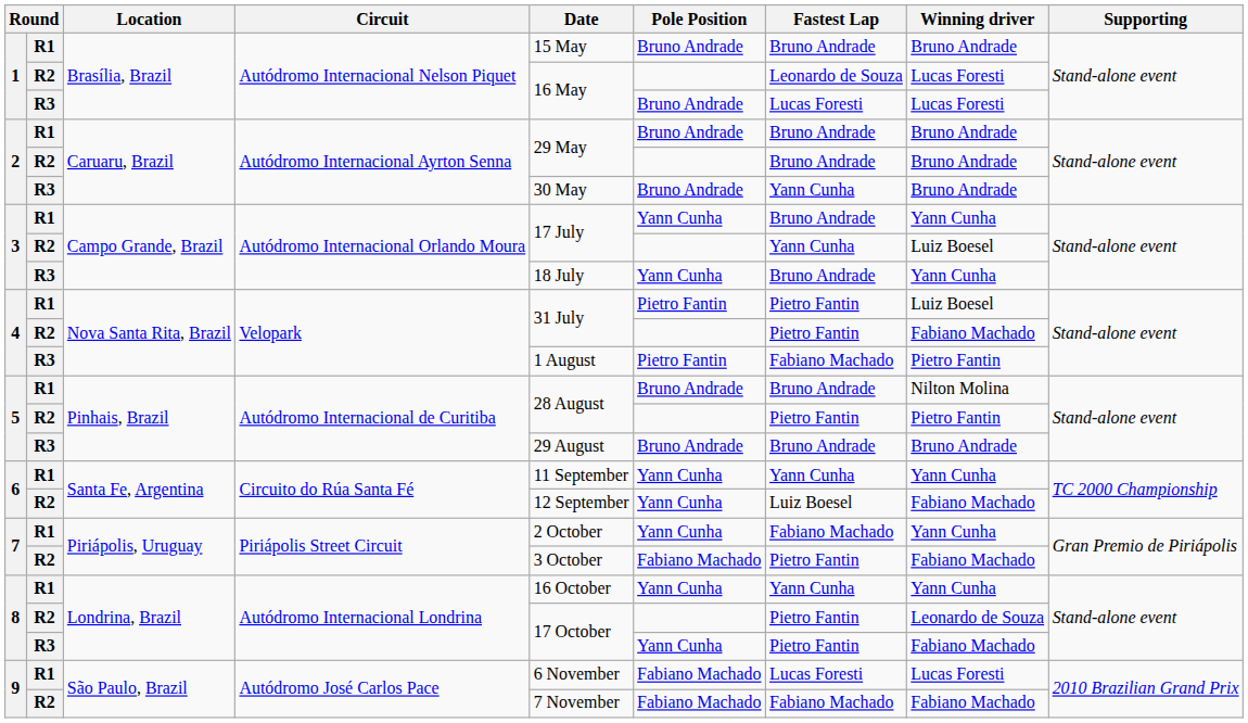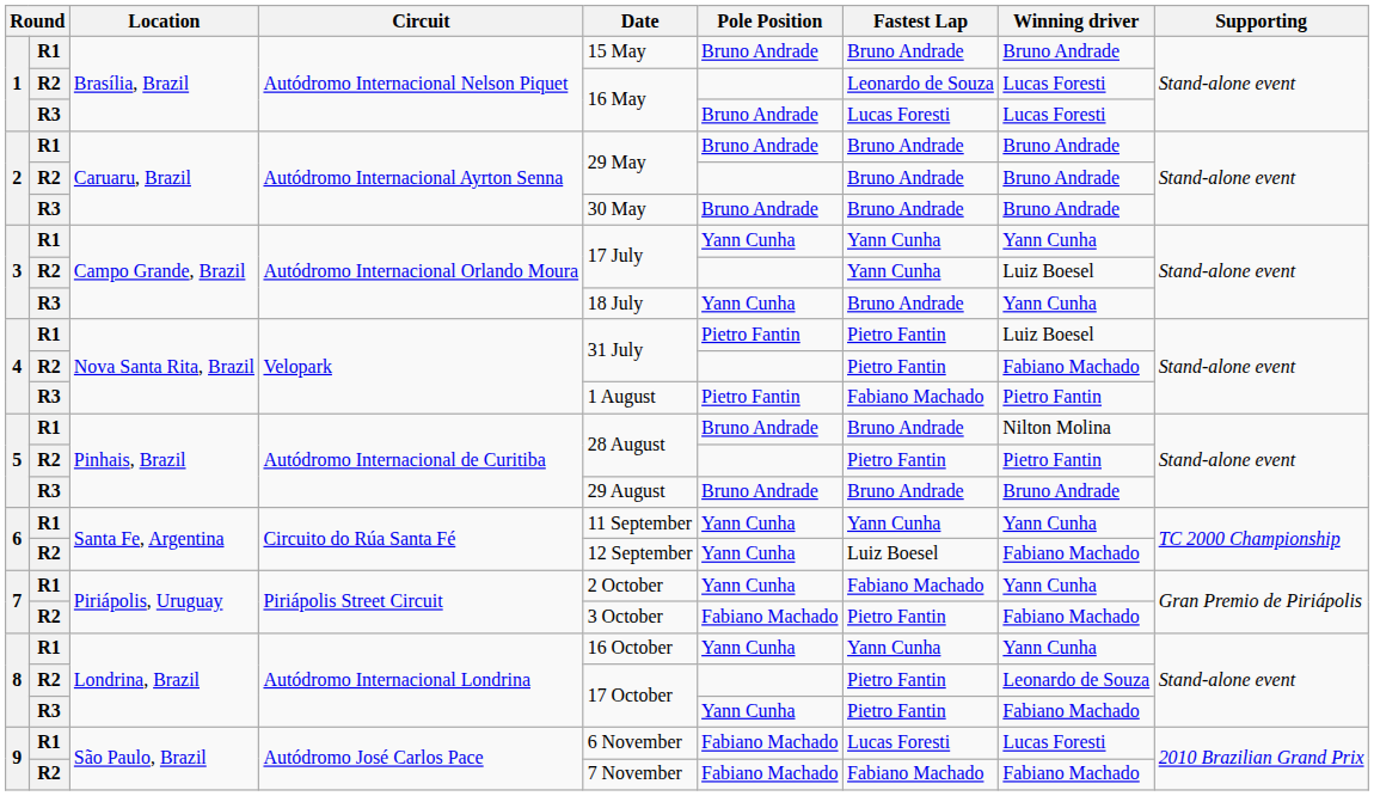 <table class="wikitable" style="font-size: 85%">
 <tr>
 <th colspan=2>Round</th>
 <th>Location</th>
 <th>Circuit</th>
 <th>Date</th>
 <th>Pole Position</th>
 <th>Fastest Lap</th>
 <th>Winning driver</th>
 <th>Supporting</th>
 </tr>
 <tr>
 <th rowspan=3>1</th>
 <th>R1</th>
 <td rowspan=3> <a href='#'>Brasília</a>, <a href='#'>Brazil</a></td>
 <td rowspan=3><a href='#'>Autódromo Internacional Nelson Piquet</a></td>
 <td>15 May</td>
 <td nowrap> <a href='#'>Bruno Andrade</a></td>
 <td nowrap> <a href='#'>Bruno Andrade</a></td>
 <td nowrap> <a href='#'>Bruno Andrade</a></td>
 <td rowspan=3><em>Stand-alone event</em></td>
 </tr>
 <tr>
 <th>R2</th>
 <td rowspan=2>16 May</td>
 <td></td>
 <td nowrap> <a href='#'>Leonardo de Souza</a></td>
 <td> <a href='#'>Lucas Foresti</a></td>
 </tr>
 <tr>
 <th>R3</th>
 <td> <a href='#'>Bruno Andrade</a></td>
 <td> <a href='#'>Lucas Foresti</a></td>
 <td> <a href='#'>Lucas Foresti</a></td>
 </tr>
 <tr>
 <th rowspan=3>2</th>
 <th>R1</th>
 <td rowspan=3> <a href='#'>Caruaru</a>, <a href='#'>Brazil</a></td>
 <td rowspan=3><a href='#'>Autódromo Internacional Ayrton Senna</a></td>
 <td rowspan=2>29 May</td>
 <td> <a href='#'>Bruno Andrade</a></td>
 <td> <a href='#'>Bruno Andrade</a></td>
 <td> <a href='#'>Bruno Andrade</a></td>
 <td rowspan=3><em>Stand-alone event</em></td>
 </tr>
 <tr>
 <th>R2</th>
 <td></td>
 <td> <a href='#'>Bruno Andrade</a></td>
 <td> <a href='#'>Bruno Andrade</a></td>
 </tr>
 <tr>
 <th>R3</th>
 <td>30 May</td>
 <td> <a href='#'>Bruno Andrade</a></td>
-<td> <a href='#'>Yann Cunha</a></td>
+<td> <a href='#'>Bruno Andrade</a></td>
 <td> <a href='#'>Bruno Andrade</a></td>
 </tr>
 <tr>
 <th rowspan=3>3</th>
 <th>R1</th>
 <td rowspan=3 nowrap> <a href='#'>Campo Grande</a>, <a href='#'>Brazil</a></td>
 <td rowspan=3 nowrap><a href='#'>Autódromo Internacional Orlando Moura</a></td>
 <td rowspan=2>17 July</td>
 <td> <a href='#'>Yann Cunha</a></td>
-<td> <a href='#'>Bruno Andrade</a></td>
+<td> <a href='#'>Yann Cunha</a></td>
 <td> <a href='#'>Yann Cunha</a></td>
 <td rowspan=3><em>Stand-alone event</em></td>
 </tr>
 <tr>
 <th>R2</th>
 <td></td>
 <td> <a href='#'>Yann Cunha</a></td>
 <td> Luiz Boesel</td>
 </tr>
 <tr>
 <th>R3</th>
 <td>18 July</td>
 <td> <a href='#'>Yann Cunha</a></td>
 <td> <a href='#'>Bruno Andrade</a></td>
 <td> <a href='#'>Yann Cunha</a></td>
 </tr>
 <tr>
 <th rowspan=3>4</th>
 <th>R1</th>
 <td rowspan=3 nowrap> <a href='#'>Nova Santa Rita</a>, <a href='#'>Brazil</a></td>
 <td rowspan=3><a href='#'>Velopark</a></td>
 <td rowspan=2>31 July</td>
 <td> <a href='#'>Pietro Fantin</a></td>
 <td> <a href='#'>Pietro Fantin</a></td>
 <td> Luiz Boesel</td>
 <td rowspan=3><em>Stand-alone event</em></td>
 </tr>
 <tr>
 <th>R2</th>
 <td></td>
 <td> <a href='#'>Pietro Fantin</a></td>
 <td> <a href='#'>Fabiano Machado</a></td>
 </tr>
 <tr>
 <th>R3</th>
 <td>1 August</td>
 <td> <a href='#'>Pietro Fantin</a></td>
 <td nowrap> <a href='#'>Fabiano Machado</a></td>
 <td> <a href='#'>Pietro Fantin</a></td>
 </tr>
 <tr>
 <th rowspan=3>5</th>
 <th>R1</th>
 <td rowspan=3> <a href='#'>Pinhais</a>, <a href='#'>Brazil</a></td>
 <td rowspan=3><a href='#'>Autódromo Internacional de Curitiba</a></td>
 <td rowspan=2>28 August</td>
 <td> <a href='#'>Bruno Andrade</a></td>
 <td> <a href='#'>Bruno Andrade</a></td>
 <td> Nilton Molina</td>
 <td rowspan=3><em>Stand-alone event</em></td>
 </tr>
 <tr>
 <th>R2</th>
 <td></td>
 <td> <a href='#'>Pietro Fantin</a></td>
 <td> <a href='#'>Pietro Fantin</a></td>
 </tr>
 <tr>
 <th>R3</th>
 <td>29 August</td>
 <td> <a href='#'>Bruno Andrade</a></td>
 <td> <a href='#'>Bruno Andrade</a></td>
 <td> <a href='#'>Bruno Andrade</a></td>
 </tr>
 <tr>
 <th rowspan=2>6</th>
 <th>R1</th>
 <td rowspan=2> <a href='#'>Santa Fe</a>, <a href='#'>Argentina</a></td>
 <td rowspan=2><a href='#'>Circuito do Rúa Santa Fé</a></td>
 <td>11 September</td>
 <td> <a href='#'>Yann Cunha</a></td>
 <td> <a href='#'>Yann Cunha</a></td>
 <td> <a href='#'>Yann Cunha</a></td>
 <td rowspan=2><em><a href='#'>TC 2000 Championship</a></em></td>
 </tr>
 <tr>
 <th>R2</th>
 <td nowrap>12 September</td>
 <td> <a href='#'>Yann Cunha</a></td>
 <td> Luiz Boesel</td>
 <td> <a href='#'>Fabiano Machado</a></td>
 </tr>
 <tr>
 <th rowspan=2>7</th>
 <th>R1</th>
 <td rowspan=2> <a href='#'>Piriápolis</a>, <a href='#'>Uruguay</a></td>
 <td rowspan=2><a href='#'>Piriápolis Street Circuit</a></td>
 <td>2 October</td>
 <td> <a href='#'>Yann Cunha</a></td>
 <td> <a href='#'>Fabiano Machado</a></td>
 <td> <a href='#'>Yann Cunha</a></td>
 <td rowspan=2><em>Gran Premio de Piriápolis</em></td>
 </tr>
 <tr>
 <th>R2</th>
 <td>3 October</td>
 <td nowrap> <a href='#'>Fabiano Machado</a></td>
 <td> <a href='#'>Pietro Fantin</a></td>
 <td nowrap> <a href='#'>Fabiano Machado</a></td>
 </tr>
 <tr>
 <th rowspan=3>8</th>
 <th>R1</th>
 <td rowspan=3> <a href='#'>Londrina</a>, <a href='#'>Brazil</a></td>
 <td rowspan=3 nowrap><a href='#'>Autódromo Internacional Londrina</a></td>
 <td>16 October</td>
 <td> <a href='#'>Yann Cunha</a></td>
 <td> <a href='#'>Yann Cunha</a></td>
 <td> <a href='#'>Yann Cunha</a></td>
 <td rowspan=3><em>Stand-alone event</em></td>
 </tr>
 <tr>
 <th>R2</th>
 <td rowspan=2>17 October</td>
 <td></td>
 <td> <a href='#'>Pietro Fantin</a></td>
 <td nowrap> <a href='#'>Leonardo de Souza</a></td>
 </tr>
 <tr>
 <th>R3</th>
 <td> <a href='#'>Yann Cunha</a></td>
 <td> <a href='#'>Pietro Fantin</a></td>
 <td> <a href='#'>Fabiano Machado</a></td>
 </tr>
 <tr>
 <th rowspan=2>9</th>
 <th>R1</th>
 <td rowspan=2> <a href='#'>São Paulo</a>, <a href='#'>Brazil</a></td>
 <td rowspan=2><a href='#'>Autódromo José Carlos Pace</a></td>
 <td>6 November</td>
 <td> <a href='#'>Fabiano Machado</a></td>
 <td> <a href='#'>Lucas Foresti</a></td>
 <td> <a href='#'>Lucas Foresti</a></td>
 <td rowspan=2 nowrap><em><a href='#'>2010 Brazilian Grand Prix</a></em></td>
 </tr>
 <tr>
 <th>R2</th>
 <td>7 November</td>
 <td> <a href='#'>Fabiano Machado</a></td>
 <td> <a href='#'>Fabiano Machado</a></td>
 <td> <a href='#'>Fabiano Machado</a></td>
 </tr>
 </table>
